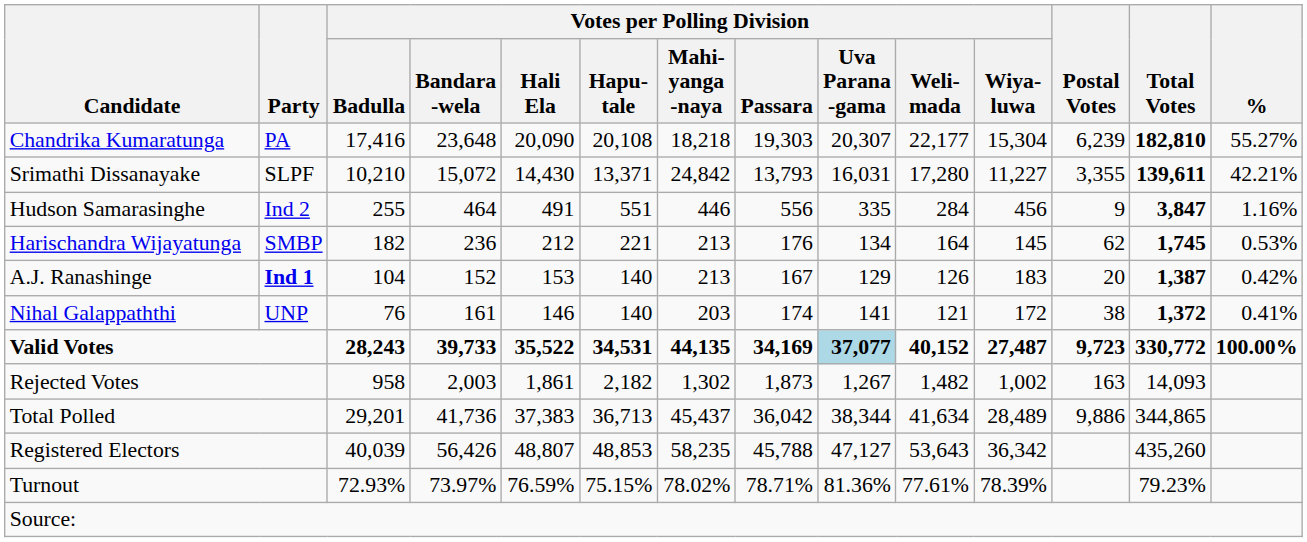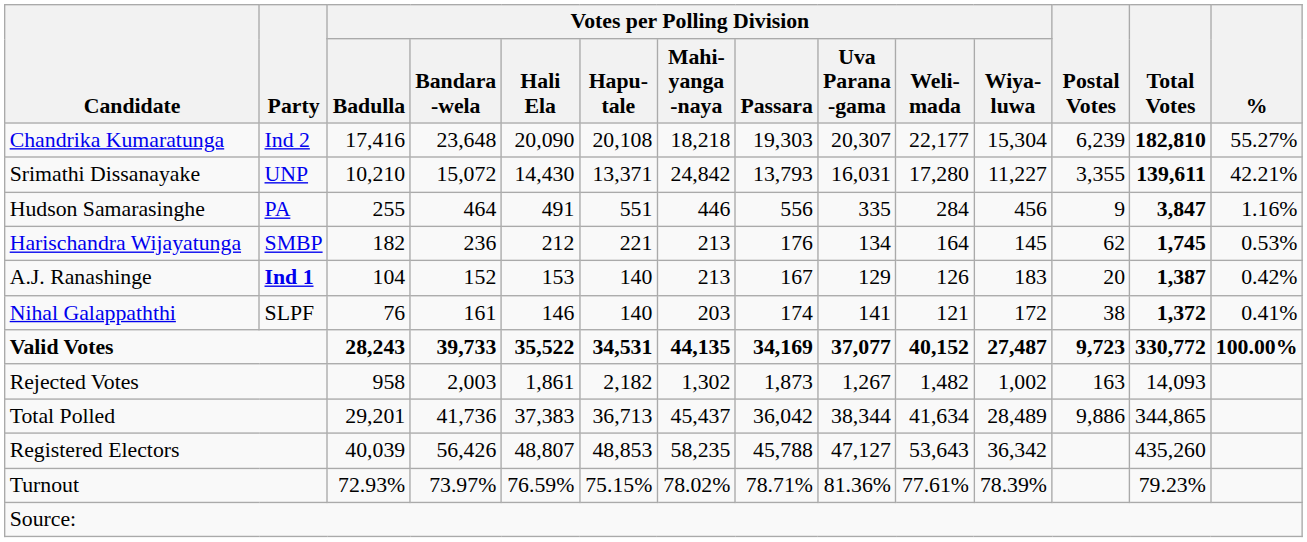 <table class="wikitable" border="1" style="text-align:right;">
 <tr>
 <th align=left valign=bottom rowspan=2 width="180">Candidate</th>
 <th align=left valign=bottom rowspan=2 width="40">Party</th>
 <th colspan=9>Votes per Polling Division</th>
 <th align=center valign=bottom rowspan=2 width="50">Postal<br>Votes</th>
 <th align=center valign=bottom rowspan=2 width="50">Total Votes</th>
 <th align=center valign=bottom rowspan=2 width="50">%</th>
 </tr>
 <tr>
 <th align=center valign=bottom width="50">Badulla</th>
 <th align=center valign=bottom width="50">Bandara<br>-wela</th>
 <th align=center valign=bottom width="50">Hali<br>Ela</th>
 <th !align=center valign=bottom width="50">Hapu-<br>tale</th>
 <th align=center valign=bottom width="50">Mahi-<br>yanga<br>-naya</th>
 <th align=center valign=bottom width="50">Passara</th>
 <th align=center valign=bottom width="50">Uva<br>Parana<br>-gama</th>
 <th align=center valign=bottom width="50">Weli-<br>mada</th>
 <th align=center valign=bottom width="50">Wiya-<br>luwa</th>
 </tr>
 <tr>
 <td align=left><a href='#'>Chandrika Kumaratunga</a></td>
-<td align=left><a href='#'>PA</a></td>
+<td align=left><a href='#'>Ind 2</a></td>
 <td>17,416</td>
 <td>23,648</td>
 <td>20,090</td>
 <td>20,108</td>
 <td>18,218</td>
 <td>19,303</td>
 <td>20,307</td>
 <td>22,177</td>
 <td>15,304</td>
 <td>6,239</td>
 <td><strong>182,810</strong></td>
 <td>55.27%</td>
 </tr>
 <tr>
 <td align=left>Srimathi Dissanayake</td>
-<td align=left>SLPF</td>
+<td align=left><a href='#'>UNP</a></td>
 <td>10,210</td>
 <td>15,072</td>
 <td>14,430</td>
 <td>13,371</td>
 <td>24,842</td>
 <td>13,793</td>
 <td>16,031</td>
 <td>17,280</td>
 <td>11,227</td>
 <td>3,355</td>
 <td><strong>139,611</strong></td>
 <td>42.21%</td>
 </tr>
 <tr>
 <td align=left>Hudson Samarasinghe</td>
-<td align=left><a href='#'>Ind 2</a></td>
+<td align=left><a href='#'>PA</a></td>
 <td>255</td>
 <td>464</td>
 <td>491</td>
 <td>551</td>
 <td>446</td>
 <td>556</td>
 <td>335</td>
 <td>284</td>
 <td>456</td>
 <td>9</td>
 <td><strong>3,847</strong></td>
 <td>1.16%</td>
 </tr>
 <tr>
 <td align=left><a href='#'>Harischandra Wijayatunga</a></td>
 <td align=left><a href='#'>SMBP</a></td>
 <td>182</td>
 <td>236</td>
 <td>212</td>
 <td>221</td>
 <td>213</td>
 <td>176</td>
 <td>134</td>
 <td>164</td>
 <td>145</td>
 <td>62</td>
 <td><strong>1,745</strong></td>
 <td>0.53%</td>
 </tr>
 <tr>
 <td align=left>A.J. Ranashinge</td>
 <td align=left><strong><a href='#'>Ind 1</a></strong></td>
 <td>104</td>
 <td>152</td>
 <td>153</td>
 <td>140</td>
 <td>213</td>
 <td>167</td>
 <td>129</td>
 <td>126</td>
 <td>183</td>
 <td>20</td>
 <td><strong>1,387</strong></td>
 <td>0.42%</td>
 </tr>
 <tr>
 <td align=left><a href='#'>Nihal Galappaththi</a></td>
-<td align=left><a href='#'>UNP</a></td>
+<td align=left>SLPF</td>
 <td>76</td>
 <td>161</td>
 <td>146</td>
 <td>140</td>
 <td>203</td>
 <td>174</td>
 <td>141</td>
 <td>121</td>
 <td>172</td>
 <td>38</td>
 <td><strong>1,372</strong></td>
 <td>0.41%</td>
 </tr>
 <tr>
 <td align=left colspan=2><strong>Valid Votes</strong></td>
 <td><strong>28,243</strong></td>
 <td><strong>39,733</strong></td>
 <td><strong>35,522</strong></td>
 <td><strong>34,531</strong></td>
 <td><strong>44,135</strong></td>
 <td><strong>34,169</strong></td>
-<td style="background: lightblue;"><strong>37,077</strong></td>
+<td><strong>37,077</strong></td>
 <td><strong>40,152</strong></td>
 <td><strong>27,487</strong></td>
 <td><strong>9,723</strong></td>
 <td><strong>330,772</strong></td>
 <td><strong>100.00%</strong></td>
 </tr>
 <tr>
 <td align=left colspan=2>Rejected Votes</td>
 <td>958</td>
 <td>2,003</td>
 <td>1,861</td>
 <td>2,182</td>
 <td>1,302</td>
 <td>1,873</td>
 <td>1,267</td>
 <td>1,482</td>
 <td>1,002</td>
 <td>163</td>
 <td>14,093</td>
 <td></td>
 </tr>
 <tr>
 <td align=left colspan=2>Total Polled</td>
 <td>29,201</td>
 <td>41,736</td>
 <td>37,383</td>
 <td>36,713</td>
 <td>45,437</td>
 <td>36,042</td>
 <td>38,344</td>
 <td>41,634</td>
 <td>28,489</td>
 <td>9,886</td>
 <td>344,865</td>
 <td></td>
 </tr>
 <tr>
 <td align=left colspan=2>Registered Electors</td>
 <td>40,039</td>
 <td>56,426</td>
 <td>48,807</td>
 <td>48,853</td>
 <td>58,235</td>
 <td>45,788</td>
 <td>47,127</td>
 <td>53,643</td>
 <td>36,342</td>
 <td></td>
 <td>435,260</td>
 <td></td>
 </tr>
 <tr>
 <td align=left colspan=2>Turnout</td>
 <td>72.93%</td>
 <td>73.97%</td>
 <td>76.59%</td>
 <td>75.15%</td>
 <td>78.02%</td>
 <td>78.71%</td>
 <td>81.36%</td>
 <td>77.61%</td>
 <td>78.39%</td>
 <td></td>
 <td>79.23%</td>
 <td></td>
 </tr>
 <tr>
 <td align=left colspan=14>Source:</td>
 </tr>
 </table>
